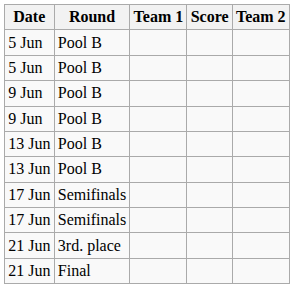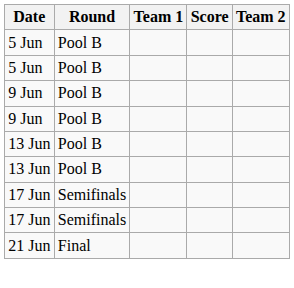 <table class="wikitable" style="text-align:">
 <tr>
 <th>Date</th>
 <th>Round</th>
 <th width= px>Team 1</th>
 <th>Score</th>
 <th width= px>Team 2</th>
 </tr>
 <tr>
 <td>5 Jun</td>
 <td>Pool B</td>
 <td></td>
 <td></td>
 <td></td>
 </tr>
 <tr>
 <td>5 Jun</td>
 <td>Pool B</td>
 <td></td>
 <td></td>
 <td></td>
 </tr>
 <tr>
 <td>9 Jun</td>
 <td>Pool B</td>
 <td></td>
 <td></td>
 <td></td>
 </tr>
 <tr>
 <td>9 Jun</td>
 <td>Pool B</td>
 <td></td>
 <td></td>
 <td></td>
 </tr>
 <tr>
 <td>13 Jun</td>
 <td>Pool B</td>
 <td></td>
 <td></td>
 <td></td>
 </tr>
 <tr>
 <td>13 Jun</td>
 <td>Pool B</td>
 <td></td>
 <td></td>
 <td></td>
 </tr>
 <tr>
 <td>17 Jun</td>
 <td>Semifinals</td>
 <td></td>
 <td></td>
 <td></td>
 </tr>
 <tr>
 <td>17 Jun</td>
 <td>Semifinals</td>
 <td></td>
 <td></td>
 <td></td>
 </tr>
 <tr>
 <td>21 Jun</td>
-<td>3rd. place</td>
-<td></td>
-<td></td>
-<td></td>
-</tr>
-<tr>
-<td>21 Jun</td>
 <td>Final</td>
 <td></td>
 <td></td>
 <td></td>
 </tr>
 </table>
